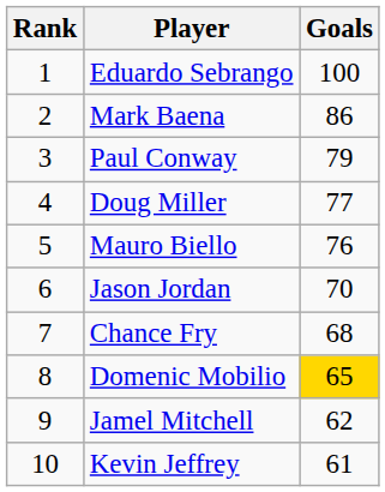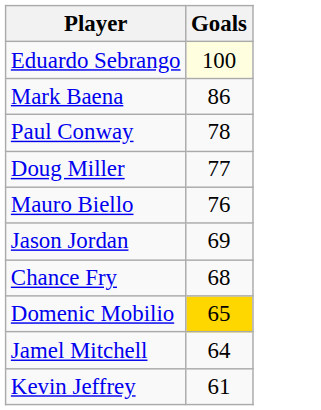 <table class="wikitable" style="text-align:center;margin-left:1em;float:left">
 <tr>
-<th>Rank</th>
 <th>Player</th>
 <th>Goals</th>
 </tr>
 <tr>
-<td>1</td>
 <td style="text-align:left;"> <a href='#'>Eduardo Sebrango</a></td>
-<td>100</td>
+<td style="background: lightyellow;">100</td>
 </tr>
 <tr>
-<td>2</td>
 <td style="text-align:left;"> <a href='#'>Mark Baena</a></td>
 <td>86</td>
 </tr>
 <tr>
-<td>3</td>
 <td style="text-align:left;"> <a href='#'>Paul Conway</a></td>
-<td>79</td>
+<td>78</td>
 </tr>
 <tr>
-<td>4</td>
 <td style="text-align:left;"> <a href='#'>Doug Miller</a></td>
 <td>77</td>
 </tr>
 <tr>
-<td>5</td>
 <td style="text-align:left;"> <a href='#'>Mauro Biello</a></td>
 <td>76</td>
 </tr>
 <tr>
-<td>6</td>
 <td style="text-align:left;"> <a href='#'>Jason Jordan</a></td>
-<td>70</td>
+<td>69</td>
 </tr>
 <tr>
-<td>7</td>
 <td style="text-align:left;"> <a href='#'>Chance Fry</a></td>
 <td>68</td>
 </tr>
 <tr>
-<td>8</td>
 <td style="text-align:left;"> <a href='#'>Domenic Mobilio</a></td>
 <td style="background: gold;">65</td>
 </tr>
 <tr>
-<td>9</td>
 <td style="text-align:left;"> <a href='#'>Jamel Mitchell</a></td>
-<td>62</td>
+<td>64</td>
 </tr>
 <tr>
-<td>10</td>
 <td style="text-align:left;"> <a href='#'>Kevin Jeffrey</a></td>
 <td>61</td>
 </tr>
 </table>
